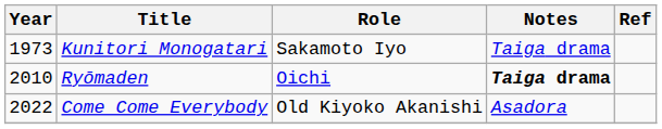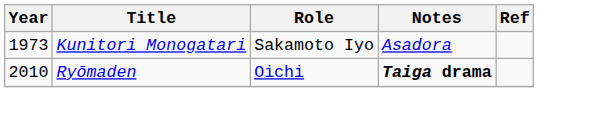 <table class="wikitable sortable">
 <tr>
 <th>Year</th>
 <th>Title</th>
 <th>Role</th>
 <th class="unsortable">Notes</th>
 <th class="unsortable">Ref</th>
 </tr>
 <tr>
 <td>1973</td>
 <td><em><a href='#'>Kunitori Monogatari</a></em></td>
 <td>Sakamoto Iyo</td>
-<td><a href='#'><em>Taiga</em> drama</a></td>
+<td><em><a href='#'>Asadora</a></em></td>
 <td></td>
 </tr>
 <tr>
 <td>2010</td>
 <td><em><a href='#'>Ryōmaden</a></em></td>
 <td><a href='#'>Oichi</a></td>
 <td><strong><em>Taiga</em> drama</strong></td>
 <td></td>
 </tr>
 <tr>
-<td>2022</td>
-<td><em><a href='#'>Come Come Everybody</a></em></td>
-<td>Old Kiyoko Akanishi</td>
-<td><em><a href='#'>Asadora</a></em></td>
-<td></td>
-</tr>
-<tr>
 </tr>
 </table>
